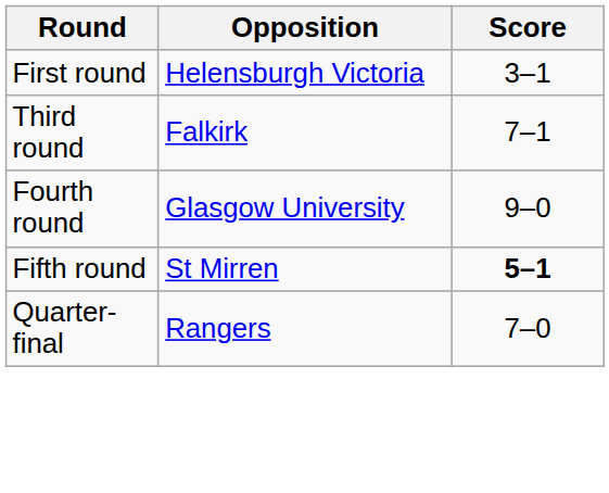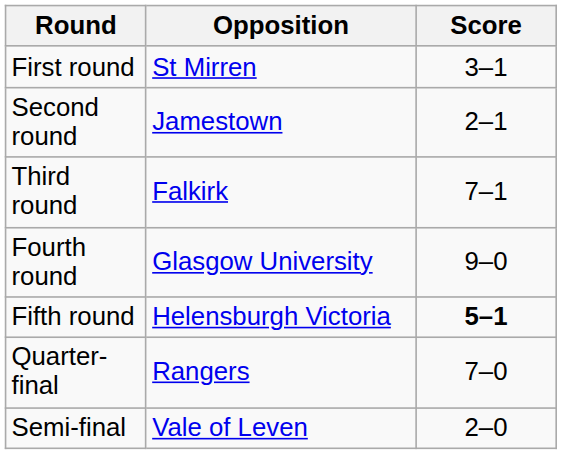 <table class="wikitable" style="text-align:left;margin-left:1em;float:left">
 <tr>
 <th width=80>Round</th>
 <th width=160>Opposition</th>
 <th width=80>Score</th>
 </tr>
 <tr>
 <td>First round</td>
-<td><a href='#'>Helensburgh Victoria</a></td>
+<td><a href='#'>St Mirren</a></td>
 <td align=center>3–1</td>
+</tr>
+<tr>
+<td>Second round</td>
+<td><a href='#'>Jamestown</a></td>
+<td align=center>2–1</td>
 </tr>
 <tr>
 <td>Third round</td>
 <td><a href='#'>Falkirk</a></td>
 <td align=center>7–1</td>
 </tr>
 <tr>
 <td>Fourth round</td>
 <td><a href='#'>Glasgow University</a></td>
 <td align=center>9–0</td>
 </tr>
 <tr>
 <td>Fifth round</td>
-<td><a href='#'>St Mirren</a></td>
+<td><a href='#'>Helensburgh Victoria</a></td>
 <td align=center><strong>5–1</strong></td>
 </tr>
 <tr>
 <td>Quarter-final</td>
 <td><a href='#'>Rangers</a></td>
 <td align=center>7–0</td>
 </tr>
+<tr>
+<td>Semi-final</td>
+<td><a href='#'>Vale of Leven</a></td>
+<td align=center>2–0</td>
+</tr>
 </table>
